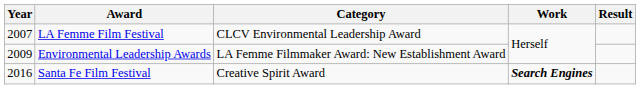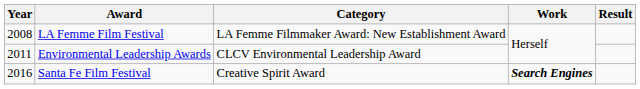 <table class="wikitable">
 <tr>
 <th>Year</th>
 <th><strong>Award</strong></th>
 <th>Category</th>
 <th>Work</th>
 <th>Result</th>
 </tr>
 <tr>
-<td>2007</td>
+<td>2008</td>
 <td><a href='#'>LA Femme Film Festival</a></td>
-<td>CLCV Environmental Leadership Award</td>
+<td>LA Femme Filmmaker Award: New Establishment Award</td>
 <td rowspan="2">Herself</td>
 <td></td>
 </tr>
 <tr>
-<td>2009</td>
+<td>2011</td>
 <td><a href='#'>Environmental Leadership Awards</a></td>
-<td>LA Femme Filmmaker Award: New Establishment Award</td>
+<td>CLCV Environmental Leadership Award</td>
 <td></td>
 </tr>
 <tr>
 <td>2016</td>
 <td><a href='#'>Santa Fe Film Festival</a></td>
 <td>Creative Spirit Award</td>
 <td><strong><em>Search Engines</em></strong></td>
 <td></td>
 </tr>
 </table>
